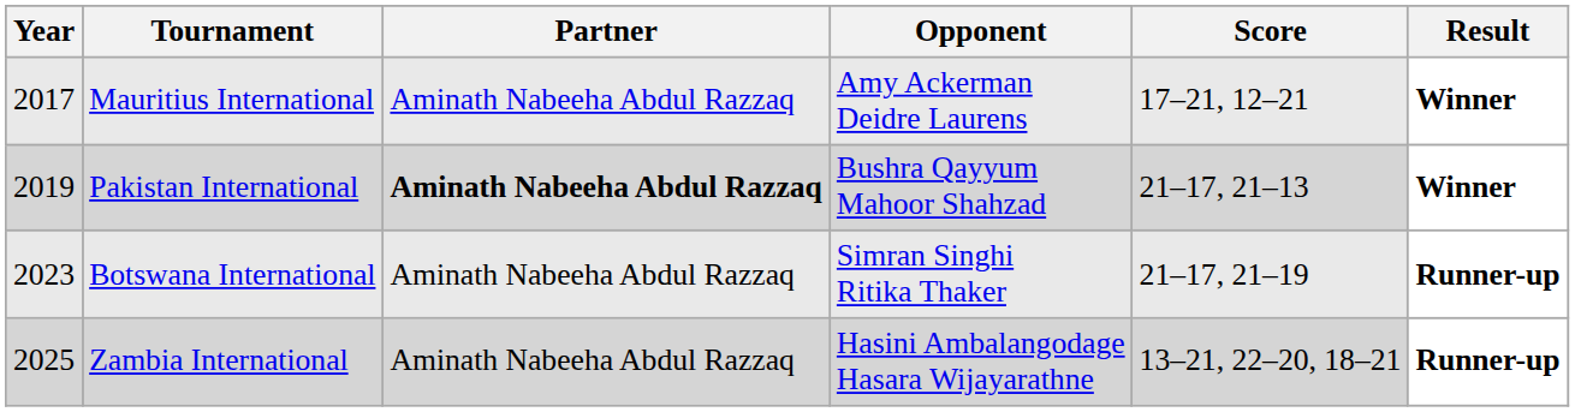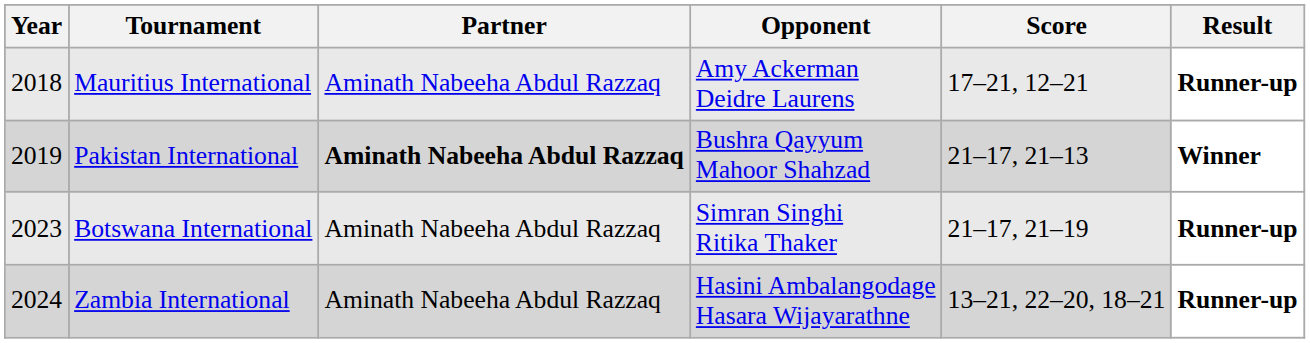 <table class="sortable wikitable" style="font-size: 90%;">
 <tr>
 <th>Year</th>
 <th>Tournament</th>
 <th>Partner</th>
 <th>Opponent</th>
 <th>Score</th>
 <th>Result</th>
 </tr>
 <tr style="background:#E9E9E9">
-<td align="center">2017</td>
+<td align="center">2018</td>
 <td align="left"><a href='#'>Mauritius International</a></td>
 <td align="left"> <a href='#'>Aminath Nabeeha Abdul Razzaq</a></td>
 <td align="left"> <a href='#'>Amy Ackerman</a><br> <a href='#'>Deidre Laurens</a></td>
 <td align="left">17–21, 12–21</td>
-<td style="text-align:left; background:white"> <strong>Winner</strong></td>
+<td style="text-align:left; background:white"> <strong>Runner-up</strong></td>
 </tr>
 <tr style="background:#D5D5D5">
 <td align="center">2019</td>
 <td align="left"><a href='#'>Pakistan International</a></td>
 <td align="left"><strong> Aminath Nabeeha Abdul Razzaq</strong></td>
 <td align="left"> <a href='#'>Bushra Qayyum</a><br> <a href='#'>Mahoor Shahzad</a></td>
 <td align="left">21–17, 21–13</td>
 <td style="text-align:left; background:white"> <strong>Winner</strong></td>
 </tr>
 <tr style="background:#E9E9E9">
 <td align="center">2023</td>
 <td align="left"><a href='#'>Botswana International</a></td>
 <td align="left"> Aminath Nabeeha Abdul Razzaq</td>
 <td align="left"> <a href='#'>Simran Singhi</a><br> <a href='#'>Ritika Thaker</a></td>
 <td align="left">21–17, 21–19</td>
 <td style="text-align:left; background:white"> <strong>Runner-up</strong></td>
 </tr>
 <tr style="background:#D5D5D5">
-<td align="center">2025</td>
+<td align="center">2024</td>
 <td align="left"><a href='#'>Zambia International</a></td>
 <td align="left"> Aminath Nabeeha Abdul Razzaq</td>
 <td align="left"> <a href='#'>Hasini Ambalangodage</a><br> <a href='#'>Hasara Wijayarathne</a></td>
 <td align="left">13–21, 22–20, 18–21</td>
 <td style="text-align:left; background:white"> <strong>Runner-up</strong></td>
 </tr>
 </table>
